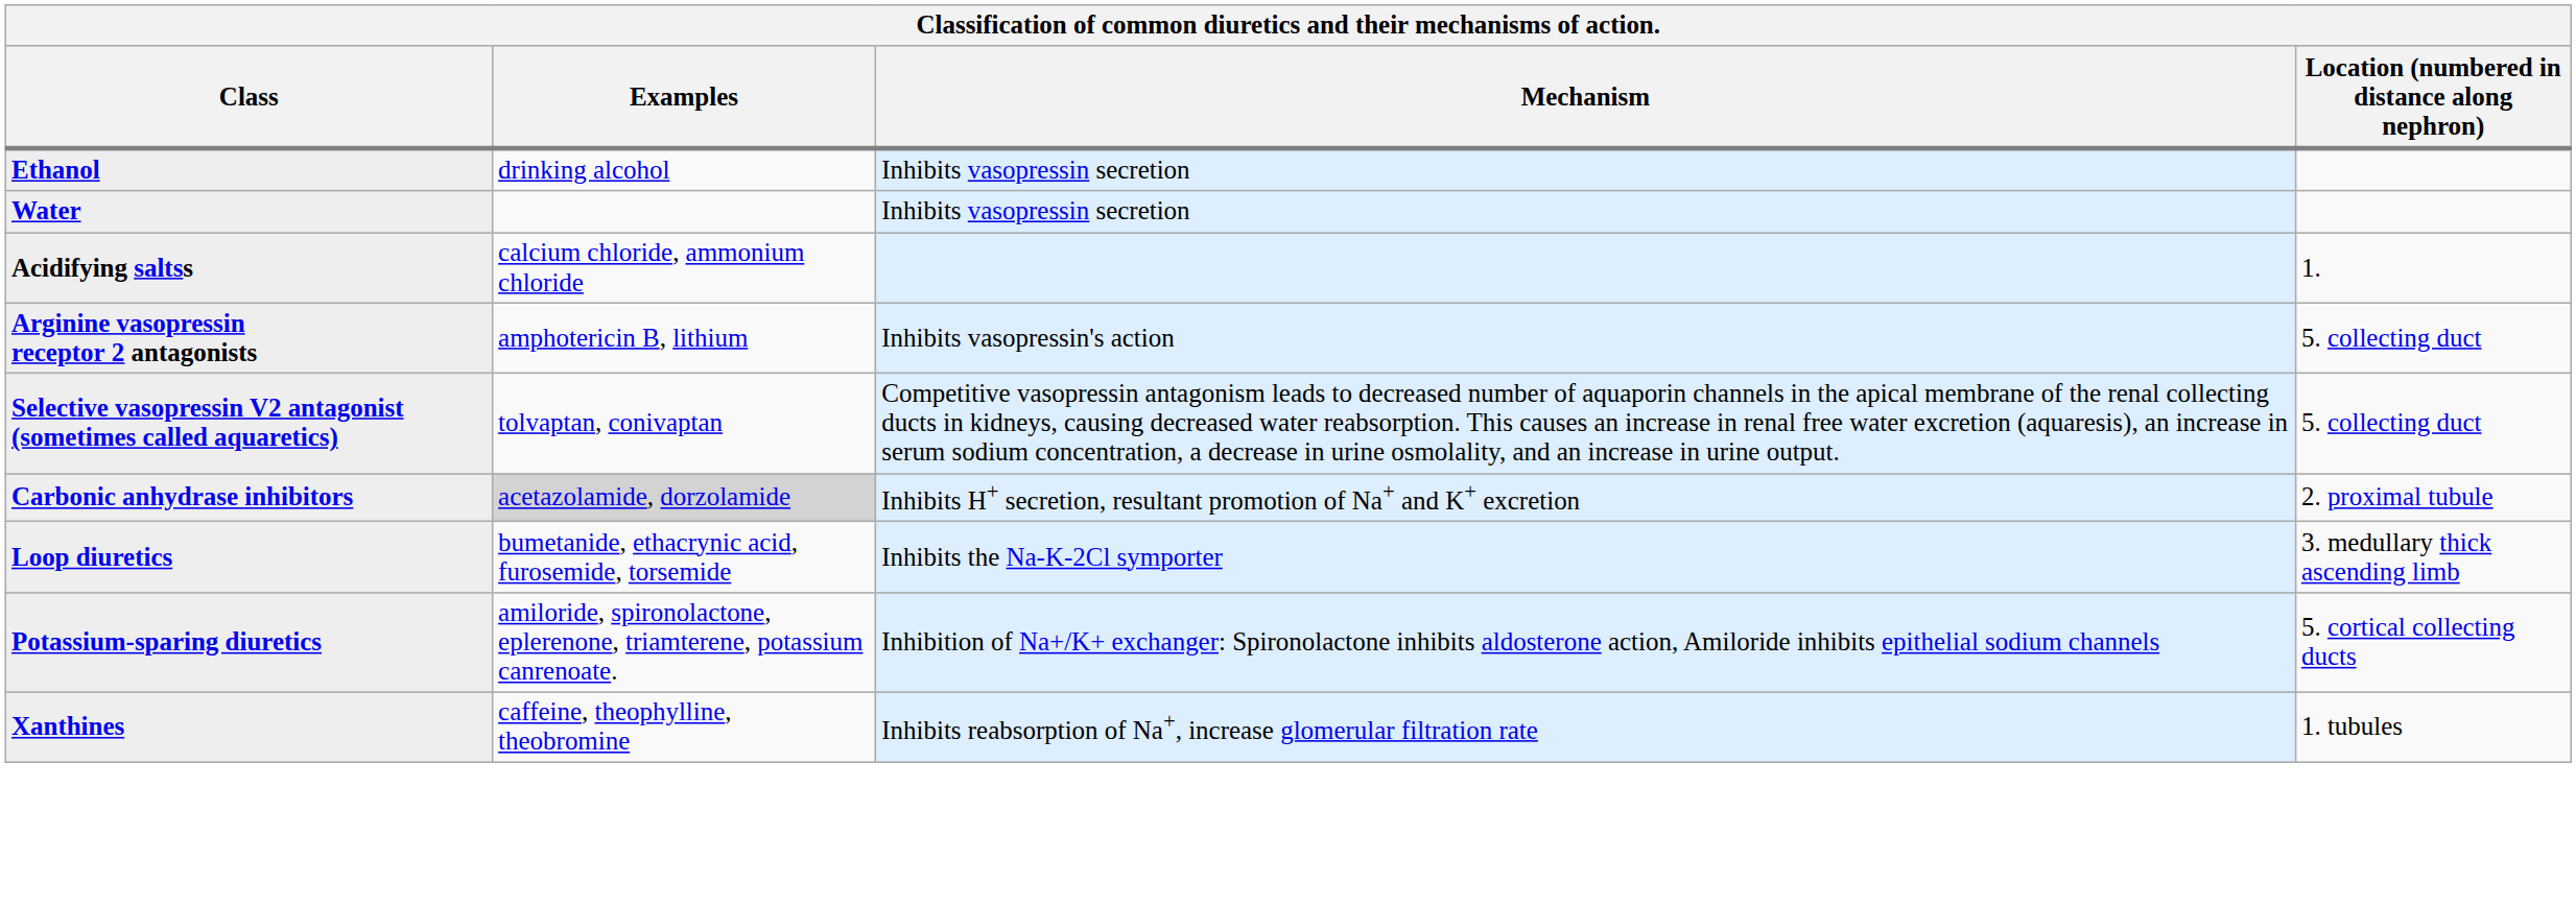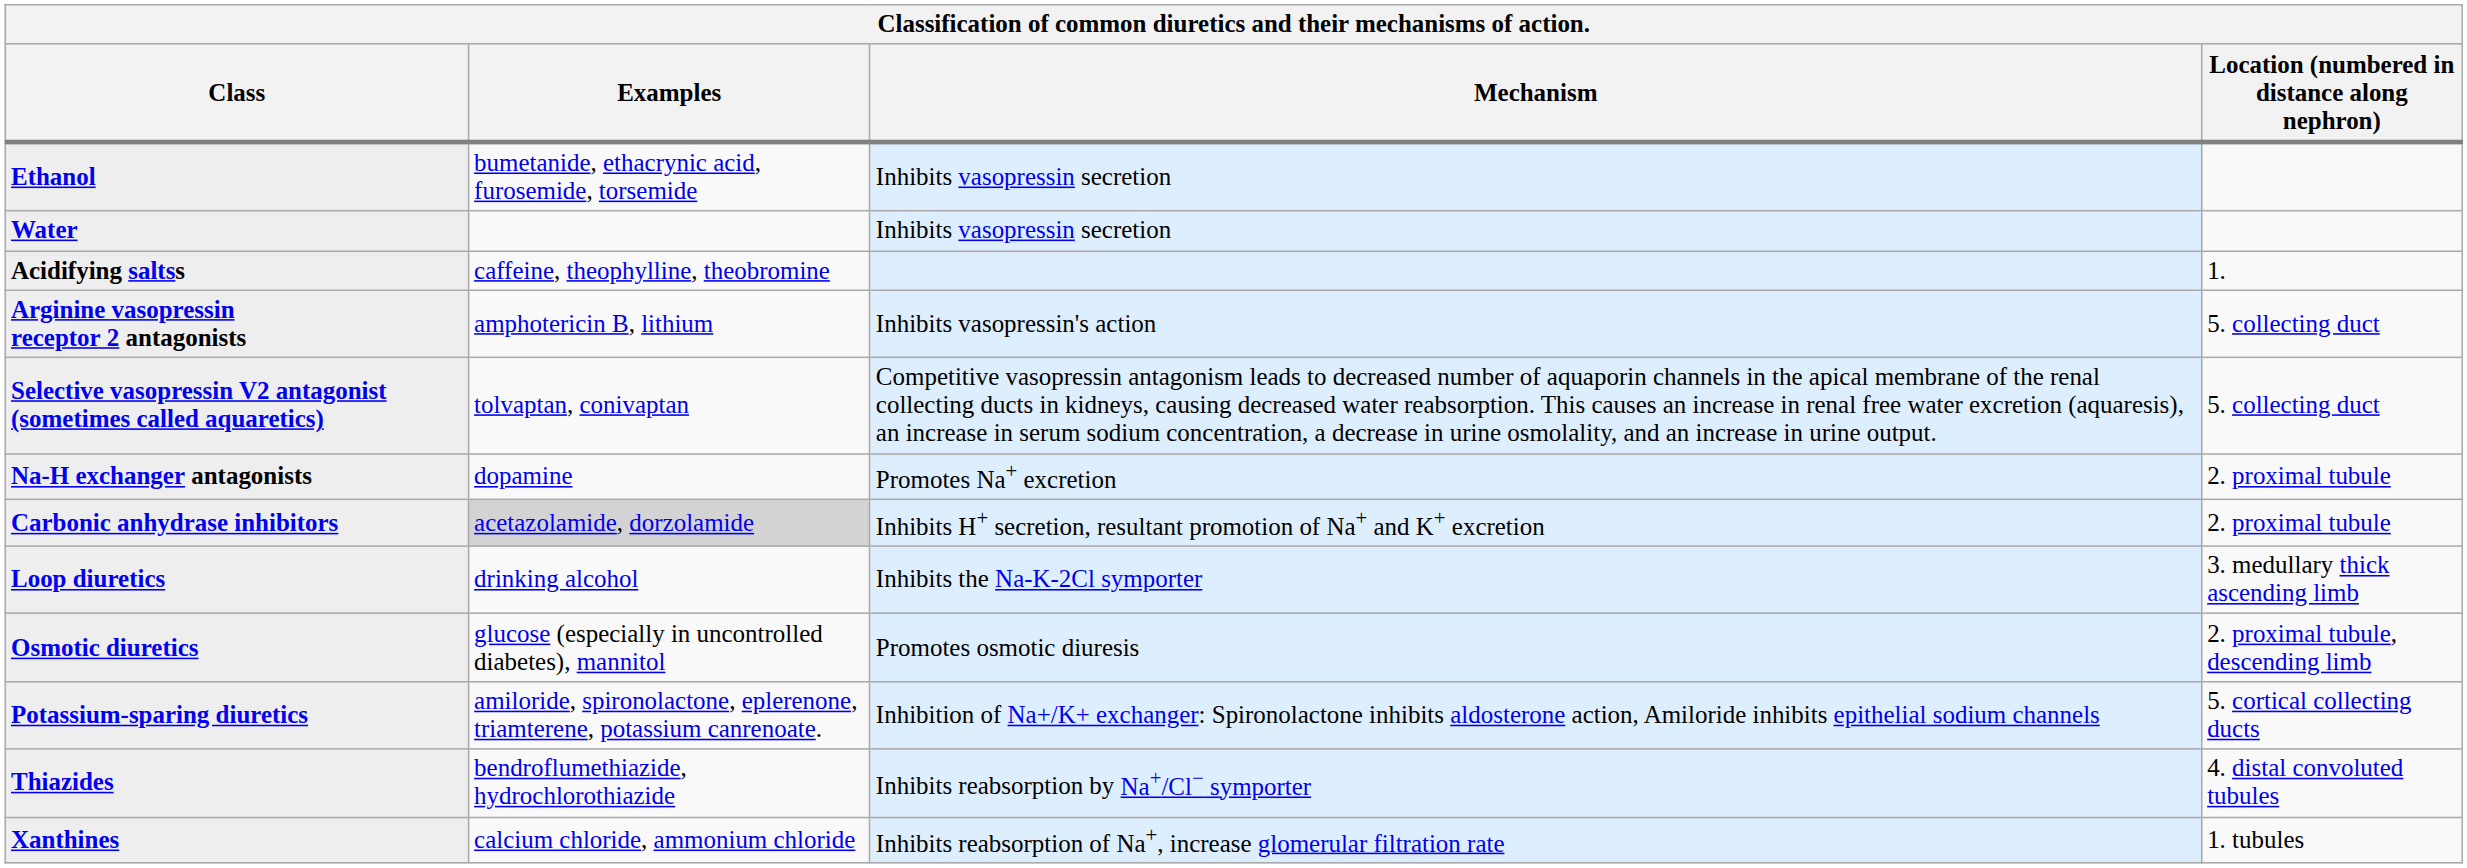 <table class="wikitable sortable" style="border-collapse: collapse; margin: 0 0 0 0.5em">
 <tr>
 <th colspan=4>Classification of common diuretics and their mechanisms of action.</th>
 </tr>
 <tr align="center" style="border-bottom: 3px solid gray">
 <th bgcolor="#eeeeee">Class</th>
 <th>Examples</th>
 <th bgcolor="#ddeeff">Mechanism</th>
 <th>Location (numbered in distance along nephron)</th>
 </tr>
 <tr>
 <td bgcolor="#eeeeee"><strong><a href='#'>Ethanol</a></strong></td>
-<td><a href='#'>drinking alcohol</a></td>
+<td><a href='#'>bumetanide</a>, <a href='#'>ethacrynic acid</a>, <a href='#'>furosemide</a>, <a href='#'>torsemide</a></td>
 <td bgcolor="#ddeeff">Inhibits <a href='#'>vasopressin</a> secretion</td>
 <td></td>
 </tr>
 <tr>
 <td bgcolor="#eeeeee"><strong><a href='#'>Water</a></strong></td>
 <td></td>
 <td bgcolor="#ddeeff">Inhibits <a href='#'>vasopressin</a> secretion</td>
 <td></td>
 </tr>
 <tr>
 <td bgcolor="#eeeeee"><strong>Acidifying <a href='#'>salts</a>s</strong></td>
-<td><a href='#'>calcium chloride</a>, <a href='#'>ammonium chloride</a></td>
+<td><a href='#'>caffeine</a>, <a href='#'>theophylline</a>, <a href='#'>theobromine</a></td>
 <td bgcolor="#ddeeff"></td>
 <td>1.</td>
 </tr>
 <tr>
 <td bgcolor="#eeeeee"><strong><a href='#'>Arginine vasopressin<br>receptor 2</a> antagonists</strong></td>
 <td><a href='#'>amphotericin B</a>, <a href='#'>lithium</a> </td>
 <td bgcolor="#ddeeff">Inhibits vasopressin's action</td>
 <td>5. <a href='#'>collecting duct</a></td>
 </tr>
 <tr>
 <td bgcolor="#eeeeee"><strong><a href='#'>Selective vasopressin V2 antagonist (sometimes called aquaretics)</a></strong></td>
 <td><a href='#'>tolvaptan</a>, <a href='#'>conivaptan</a></td>
 <td bgcolor="#ddeeff">Competitive vasopressin antagonism leads to decreased number of aquaporin channels in the apical membrane of the renal collecting ducts in kidneys, causing decreased water reabsorption. This causes an increase in renal free water excretion (aquaresis), an increase in serum sodium concentration, a decrease in urine osmolality, and an increase in urine output.</td>
 <td>5. <a href='#'>collecting duct</a></td>
 </tr>
 <tr>
+<td bgcolor="#eeeeee"><strong><a href='#'>Na-H exchanger</a> antagonists</strong></td>
+<td><a href='#'>dopamine</a></td>
+<td bgcolor="#ddeeff">Promotes Na<sup>+</sup> excretion</td>
+<td>2. <a href='#'>proximal tubule</a></td>
+</tr>
+<tr>
 <td bgcolor="#eeeeee"><strong><a href='#'>Carbonic anhydrase inhibitors</a></strong></td>
 <td style="background: lightgrey;"><a href='#'>acetazolamide</a>, <a href='#'>dorzolamide</a></td>
 <td bgcolor="#ddeeff">Inhibits H<sup>+</sup> secretion, resultant promotion of Na<sup>+</sup> and K<sup>+</sup> excretion</td>
 <td>2. <a href='#'>proximal tubule</a></td>
 </tr>
 <tr>
 <td bgcolor="#eeeeee"><strong><a href='#'>Loop diuretics</a></strong></td>
-<td><a href='#'>bumetanide</a>, <a href='#'>ethacrynic acid</a>, <a href='#'>furosemide</a>, <a href='#'>torsemide</a></td>
+<td><a href='#'>drinking alcohol</a></td>
 <td bgcolor="#ddeeff">Inhibits the <a href='#'>Na-K-2Cl symporter</a></td>
 <td>3. medullary <a href='#'>thick ascending limb</a></td>
+</tr>
+<tr>
+<td bgcolor="#eeeeee"><strong><a href='#'>Osmotic diuretics</a></strong></td>
+<td><a href='#'>glucose</a> (especially in uncontrolled diabetes), <a href='#'>mannitol</a></td>
+<td bgcolor="#ddeeff">Promotes osmotic diuresis</td>
+<td>2. <a href='#'>proximal tubule</a>, <a href='#'>descending limb</a></td>
 </tr>
 <tr>
 <td bgcolor="#eeeeee"><strong><a href='#'>Potassium-sparing diuretics</a></strong></td>
 <td><a href='#'>amiloride</a>, <a href='#'>spironolactone</a>, <a href='#'>eplerenone</a>, <a href='#'>triamterene</a>, <a href='#'>potassium canrenoate</a>.</td>
 <td bgcolor="#ddeeff">Inhibition of <a href='#'>Na+/K+ exchanger</a>: Spironolactone inhibits <a href='#'>aldosterone</a> action, Amiloride inhibits <a href='#'>epithelial sodium channels</a></td>
 <td>5. <a href='#'>cortical collecting ducts</a></td>
 </tr>
 <tr>
+<td bgcolor="#eeeeee"><strong><a href='#'>Thiazides</a></strong></td>
+<td><a href='#'>bendroflumethiazide</a>, <a href='#'>hydrochlorothiazide</a></td>
+<td bgcolor="#ddeeff">Inhibits reabsorption by <a href='#'>Na<sup>+</sup>/Cl<sup>−</sup> symporter</a></td>
+<td>4. <a href='#'>distal convoluted tubules</a></td>
+</tr>
+<tr>
 <td bgcolor="#eeeeee"><strong><a href='#'>Xanthines</a></strong></td>
-<td><a href='#'>caffeine</a>, <a href='#'>theophylline</a>, <a href='#'>theobromine</a></td>
+<td><a href='#'>calcium chloride</a>, <a href='#'>ammonium chloride</a></td>
 <td bgcolor="#ddeeff">Inhibits reabsorption of Na<sup>+</sup>, increase <a href='#'>glomerular filtration rate</a></td>
 <td>1. tubules</td>
 </tr>
 </table>
